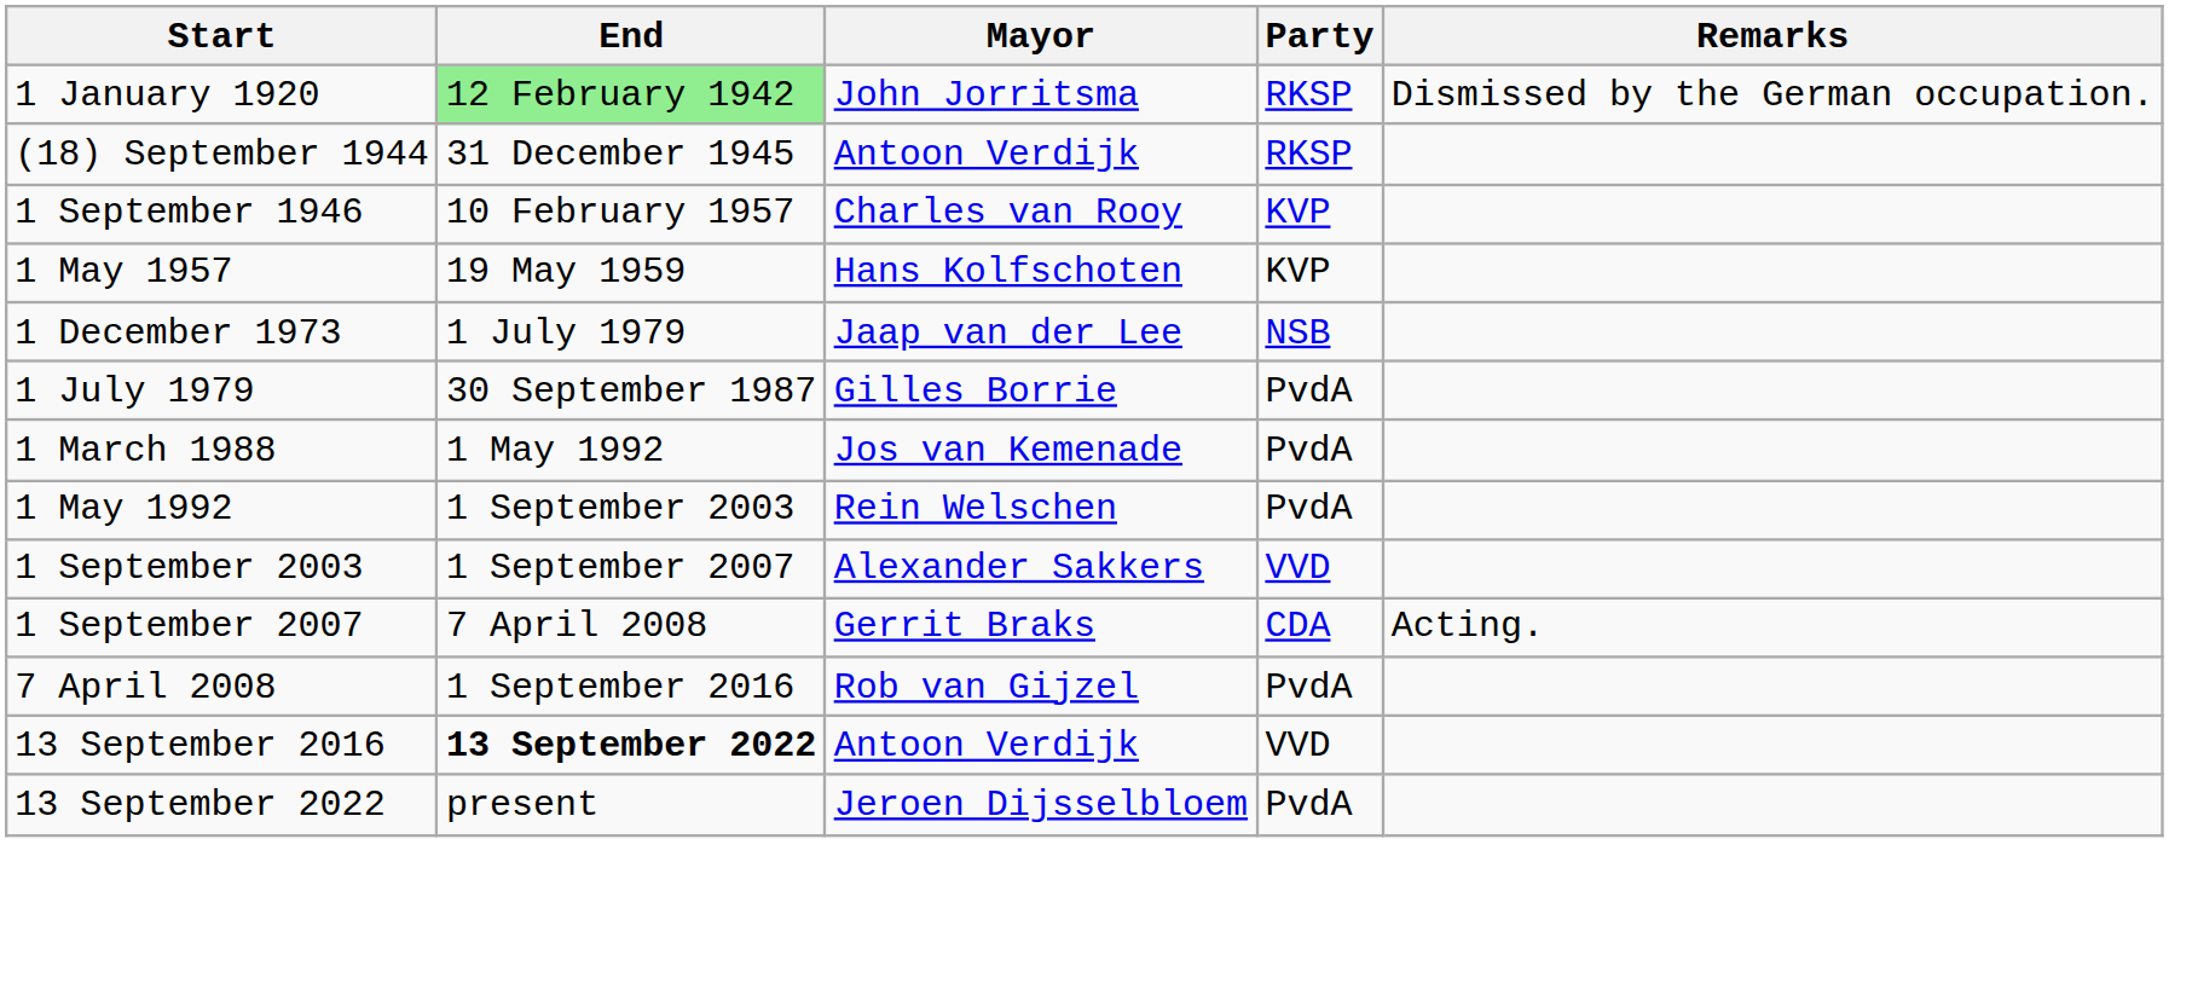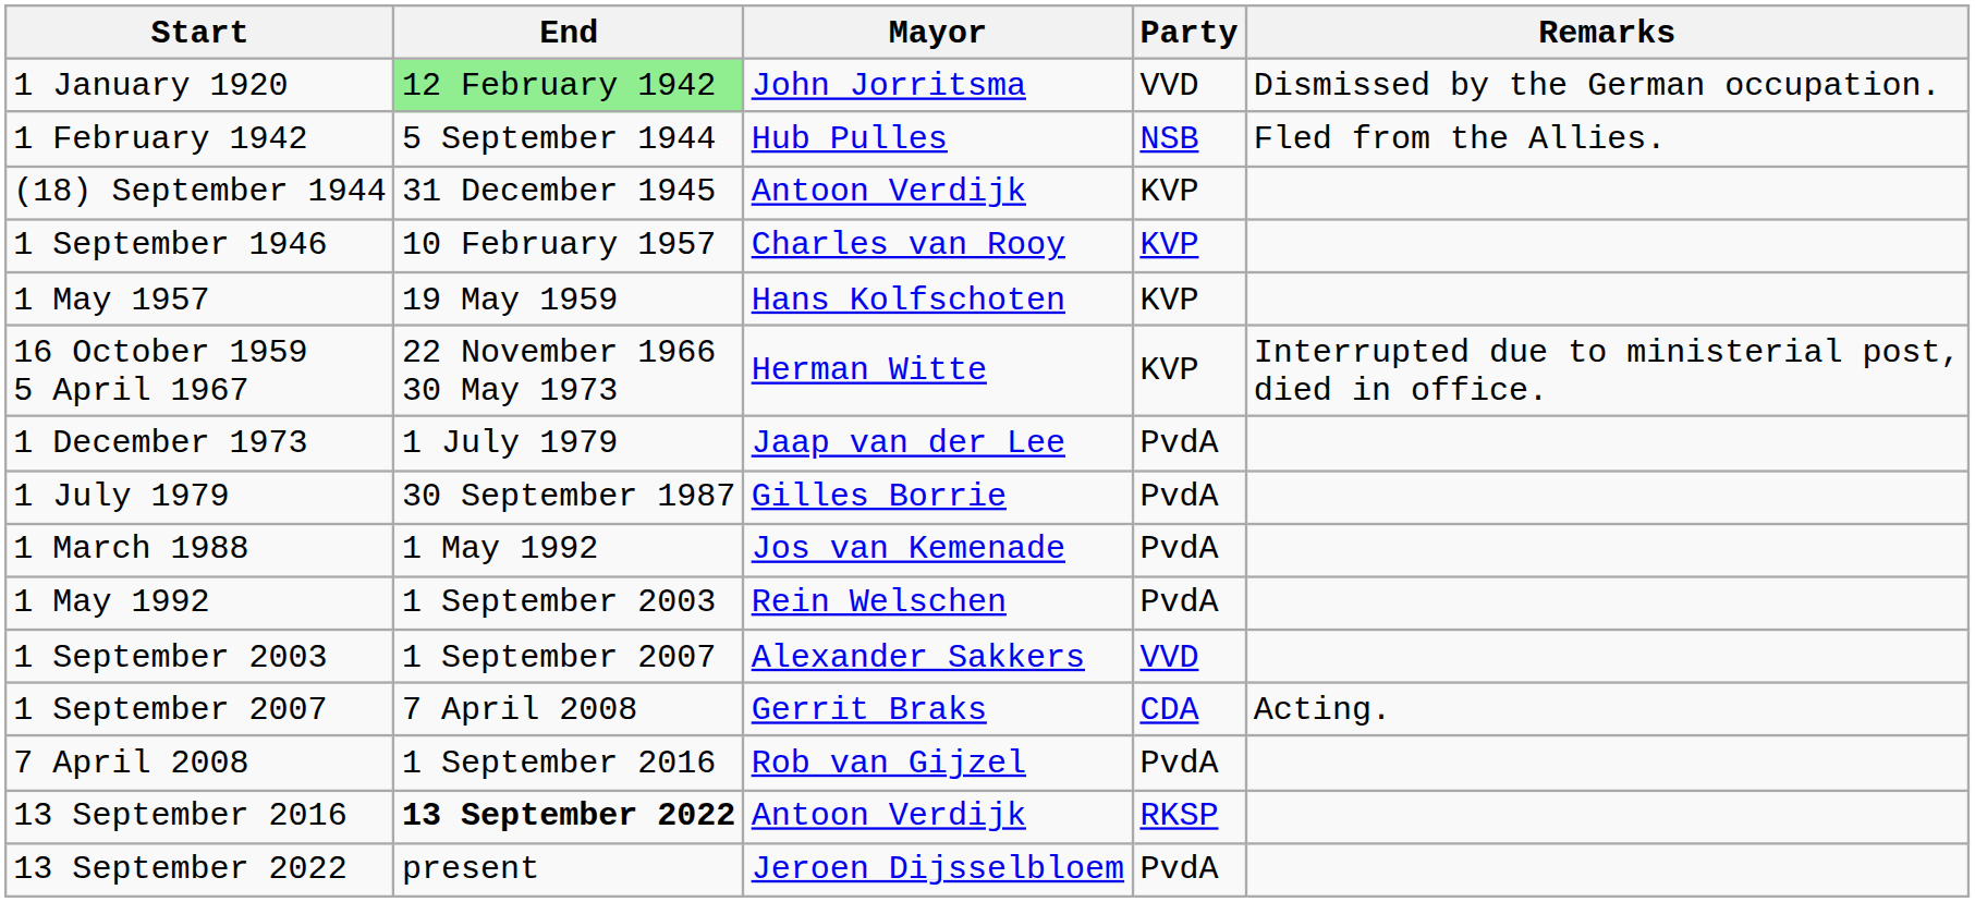 <table class = "wikitable sortable">
 <tr>
 <th>Start</th>
 <th>End</th>
 <th>Mayor</th>
 <th>Party</th>
 <th>Remarks</th>
 </tr>
 <tr>
 <td>1 January 1920</td>
 <td style="background: lightgreen;">12 February 1942</td>
 <td><a href='#'>John Jorritsma</a></td>
-<td><a href='#'>RKSP</a></td>
+<td>VVD</td>
 <td>Dismissed by the German occupation.</td>
+</tr>
+<tr>
+<td>1 February 1942</td>
+<td>5 September 1944</td>
+<td><a href='#'>Hub Pulles</a></td>
+<td><a href='#'>NSB</a></td>
+<td>Fled from the Allies.</td>
 </tr>
 <tr>
 <td>(18) September 1944</td>
 <td>31 December 1945</td>
 <td><a href='#'>Antoon Verdijk</a></td>
-<td><a href='#'>RKSP</a></td>
+<td>KVP</td>
 <td></td>
 </tr>
 <tr>
 <td>1 September 1946</td>
 <td>10 February 1957</td>
 <td><a href='#'>Charles van Rooy</a></td>
 <td><a href='#'>KVP</a></td>
 <td></td>
 </tr>
 <tr>
 <td>1 May 1957</td>
 <td>19 May 1959</td>
 <td><a href='#'>Hans Kolfschoten</a></td>
 <td>KVP</td>
 <td></td>
 </tr>
 <tr>
+<td>16 October 1959 <br> 5 April 1967</td>
+<td>22 November 1966 <br> 30 May 1973</td>
+<td><a href='#'>Herman Witte</a></td>
+<td>KVP</td>
+<td>Interrupted due to ministerial post,<br> died in office.</td>
+</tr>
+<tr>
 <td>1 December 1973</td>
 <td>1 July 1979</td>
 <td><a href='#'>Jaap van der Lee</a></td>
-<td><a href='#'>NSB</a></td>
+<td>PvdA</td>
 <td></td>
 </tr>
 <tr>
 <td>1 July 1979</td>
 <td>30 September 1987</td>
 <td><a href='#'>Gilles Borrie</a></td>
 <td>PvdA</td>
 <td></td>
 </tr>
 <tr>
 <td>1 March 1988</td>
 <td>1 May 1992</td>
 <td><a href='#'>Jos van Kemenade</a></td>
 <td>PvdA</td>
 <td></td>
 </tr>
 <tr>
 <td>1 May 1992</td>
 <td>1 September 2003</td>
 <td><a href='#'>Rein Welschen</a></td>
 <td>PvdA</td>
 <td></td>
 </tr>
 <tr>
 <td>1 September 2003</td>
 <td>1 September 2007</td>
 <td><a href='#'>Alexander Sakkers</a></td>
 <td><a href='#'>VVD</a></td>
 <td></td>
 </tr>
 <tr>
 <td>1 September 2007</td>
 <td>7 April 2008</td>
 <td><a href='#'>Gerrit Braks</a></td>
 <td><a href='#'>CDA</a></td>
 <td>Acting.</td>
 </tr>
 <tr>
 <td>7 April 2008</td>
 <td>1 September 2016</td>
 <td><a href='#'>Rob van Gijzel</a></td>
 <td>PvdA</td>
 <td></td>
 </tr>
 <tr>
 <td>13 September 2016</td>
 <td><strong>13 September 2022</strong></td>
 <td><a href='#'>Antoon Verdijk</a></td>
-<td>VVD</td>
+<td><a href='#'>RKSP</a></td>
 <td></td>
 </tr>
 <tr>
 <td>13 September 2022</td>
 <td>present</td>
 <td><a href='#'>Jeroen Dijsselbloem</a></td>
 <td>PvdA</td>
 <td></td>
 </tr>
 </table>
